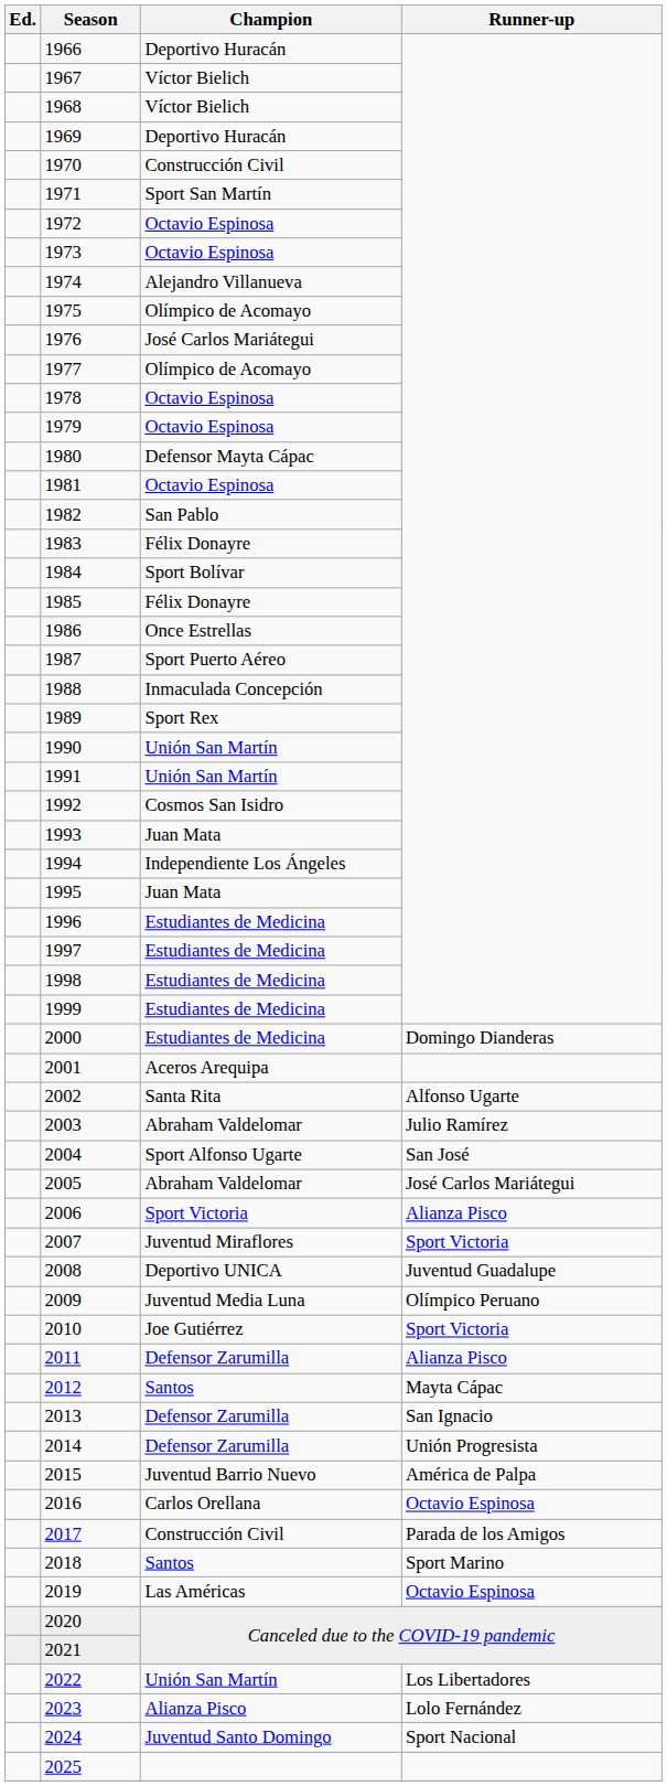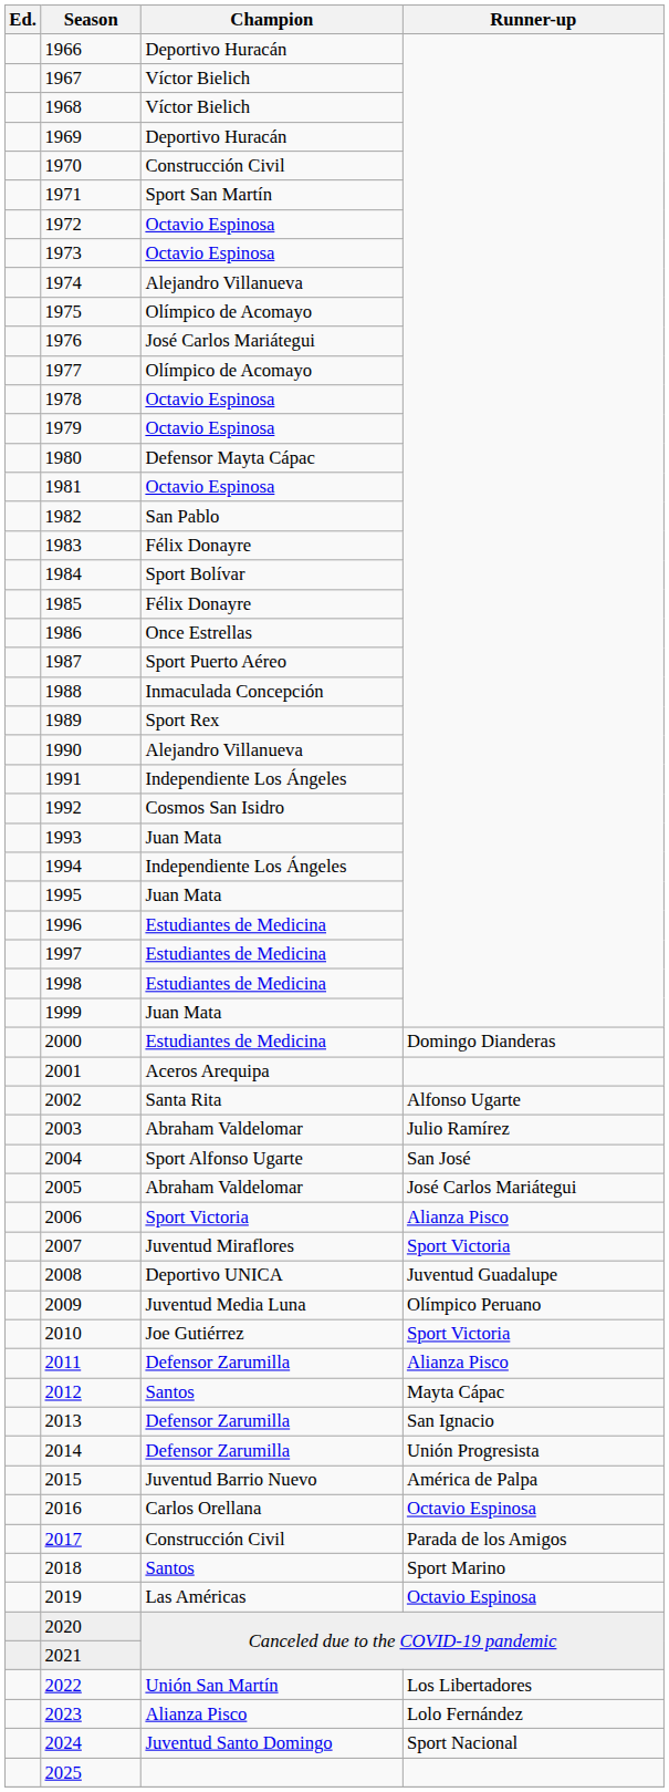 <table class="wikitable sortable">
 <tr>
 <th width=px>Ed.</th>
 <th width=80px>Season</th>
 <th width=220px>Champion</th>
 <th width=220px>Runner-up</th>
 </tr>
 <tr>
 <td></td>
 <td>1966</td>
 <td>Deportivo Huracán</td>
 </tr>
 <tr>
 <td></td>
 <td>1967</td>
 <td>Víctor Bielich</td>
 </tr>
 <tr>
 <td></td>
 <td>1968</td>
 <td>Víctor Bielich</td>
 </tr>
 <tr>
 <td></td>
 <td>1969</td>
 <td>Deportivo Huracán</td>
 </tr>
 <tr>
 <td></td>
 <td>1970</td>
 <td>Construcción Civil</td>
 </tr>
 <tr>
 <td></td>
 <td>1971</td>
 <td>Sport San Martín</td>
 </tr>
 <tr>
 <td></td>
 <td>1972</td>
 <td><a href='#'>Octavio Espinosa</a></td>
 </tr>
 <tr>
 <td></td>
 <td>1973</td>
 <td><a href='#'>Octavio Espinosa</a></td>
 </tr>
 <tr>
 <td></td>
 <td>1974</td>
 <td>Alejandro Villanueva</td>
 </tr>
 <tr>
 <td></td>
 <td>1975</td>
 <td>Olímpico de Acomayo</td>
 </tr>
 <tr>
 <td></td>
 <td>1976</td>
 <td>José Carlos Mariátegui</td>
 </tr>
 <tr>
 <td></td>
 <td>1977</td>
 <td>Olímpico de Acomayo</td>
 </tr>
 <tr>
 <td></td>
 <td>1978</td>
 <td><a href='#'>Octavio Espinosa</a></td>
 </tr>
 <tr>
 <td></td>
 <td>1979</td>
 <td><a href='#'>Octavio Espinosa</a></td>
 </tr>
 <tr>
 <td></td>
 <td>1980</td>
 <td>Defensor Mayta Cápac</td>
 </tr>
 <tr>
 <td></td>
 <td>1981</td>
 <td><a href='#'>Octavio Espinosa</a></td>
 </tr>
 <tr>
 <td></td>
 <td>1982</td>
 <td>San Pablo</td>
 </tr>
 <tr>
 <td></td>
 <td>1983</td>
 <td>Félix Donayre</td>
 </tr>
 <tr>
 <td></td>
 <td>1984</td>
 <td>Sport Bolívar</td>
 </tr>
 <tr>
 <td></td>
 <td>1985</td>
 <td>Félix Donayre</td>
 </tr>
 <tr>
 <td></td>
 <td>1986</td>
 <td>Once Estrellas</td>
 </tr>
 <tr>
 <td></td>
 <td>1987</td>
 <td>Sport Puerto Aéreo</td>
 </tr>
 <tr>
 <td></td>
 <td>1988</td>
 <td>Inmaculada Concepción</td>
 </tr>
 <tr>
 <td></td>
 <td>1989</td>
 <td>Sport Rex</td>
 </tr>
 <tr>
 <td></td>
 <td>1990</td>
-<td><a href='#'>Unión San Martín</a></td>
+<td>Alejandro Villanueva</td>
 </tr>
 <tr>
 <td></td>
 <td>1991</td>
-<td><a href='#'>Unión San Martín</a></td>
+<td>Independiente Los Ángeles</td>
 </tr>
 <tr>
 <td></td>
 <td>1992</td>
 <td>Cosmos San Isidro</td>
 </tr>
 <tr>
 <td></td>
 <td>1993</td>
 <td>Juan Mata</td>
 </tr>
 <tr>
 <td></td>
 <td>1994</td>
 <td>Independiente Los Ángeles</td>
 </tr>
 <tr>
 <td></td>
 <td>1995</td>
 <td>Juan Mata</td>
 </tr>
 <tr>
 <td></td>
 <td>1996</td>
 <td><a href='#'>Estudiantes de Medicina</a></td>
 </tr>
 <tr>
 <td></td>
 <td>1997</td>
 <td><a href='#'>Estudiantes de Medicina</a></td>
 </tr>
 <tr>
 <td></td>
 <td>1998</td>
 <td><a href='#'>Estudiantes de Medicina</a></td>
 </tr>
 <tr>
 <td></td>
 <td>1999</td>
-<td><a href='#'>Estudiantes de Medicina</a></td>
+<td>Juan Mata</td>
 </tr>
 <tr>
 <td></td>
 <td>2000</td>
 <td><a href='#'>Estudiantes de Medicina</a></td>
 <td>Domingo Dianderas</td>
 </tr>
 <tr>
 <td></td>
 <td>2001</td>
 <td>Aceros Arequipa</td>
 </tr>
 <tr>
 <td></td>
 <td>2002</td>
 <td>Santa Rita</td>
 <td>Alfonso Ugarte</td>
 </tr>
 <tr>
 <td></td>
 <td>2003</td>
 <td>Abraham Valdelomar</td>
 <td>Julio Ramírez</td>
 </tr>
 <tr>
 <td></td>
 <td>2004</td>
 <td>Sport Alfonso Ugarte</td>
 <td>San José</td>
 </tr>
 <tr>
 <td></td>
 <td>2005</td>
 <td>Abraham Valdelomar</td>
 <td>José Carlos Mariátegui</td>
 </tr>
 <tr>
 <td></td>
 <td>2006</td>
 <td><a href='#'>Sport Victoria</a></td>
 <td><a href='#'>Alianza Pisco</a></td>
 </tr>
 <tr>
 <td></td>
 <td>2007</td>
 <td>Juventud Miraflores</td>
 <td><a href='#'>Sport Victoria</a></td>
 </tr>
 <tr>
 <td></td>
 <td>2008</td>
 <td>Deportivo UNICA</td>
 <td>Juventud Guadalupe</td>
 </tr>
 <tr>
 <td></td>
 <td>2009</td>
 <td>Juventud Media Luna</td>
 <td>Olímpico Peruano</td>
 </tr>
 <tr>
 <td></td>
 <td>2010</td>
 <td>Joe Gutiérrez</td>
 <td><a href='#'>Sport Victoria</a></td>
 </tr>
 <tr>
 <td></td>
 <td><a href='#'>2011</a></td>
 <td><a href='#'>Defensor Zarumilla</a></td>
 <td><a href='#'>Alianza Pisco</a></td>
 </tr>
 <tr>
 <td></td>
 <td><a href='#'>2012</a></td>
 <td><a href='#'>Santos</a></td>
 <td>Mayta Cápac</td>
 </tr>
 <tr>
 <td></td>
 <td>2013</td>
 <td><a href='#'>Defensor Zarumilla</a></td>
 <td>San Ignacio</td>
 </tr>
 <tr>
 <td></td>
 <td>2014</td>
 <td><a href='#'>Defensor Zarumilla</a></td>
 <td>Unión Progresista</td>
 </tr>
 <tr>
 <td></td>
 <td>2015</td>
 <td>Juventud Barrio Nuevo</td>
 <td>América de Palpa</td>
 </tr>
 <tr>
 <td></td>
 <td>2016</td>
 <td>Carlos Orellana</td>
 <td><a href='#'>Octavio Espinosa</a></td>
 </tr>
 <tr>
 <td></td>
 <td><a href='#'>2017</a></td>
 <td>Construcción Civil</td>
 <td>Parada de los Amigos</td>
 </tr>
 <tr>
 <td></td>
 <td>2018</td>
 <td><a href='#'>Santos</a></td>
 <td>Sport Marino</td>
 </tr>
 <tr>
 <td></td>
 <td>2019</td>
 <td>Las Américas</td>
 <td><a href='#'>Octavio Espinosa</a></td>
 </tr>
 <tr bgcolor=#efefef>
 <td></td>
 <td>2020</td>
 <td rowspan=2 colspan="2" align=center><em>Canceled due to the <a href='#'>COVID-19 pandemic</a></em></td>
 </tr>
 <tr bgcolor=#efefef>
 <td></td>
 <td>2021</td>
 </tr>
 <tr>
 <td></td>
 <td><a href='#'>2022</a></td>
 <td><a href='#'>Unión San Martín</a></td>
 <td>Los Libertadores</td>
 </tr>
 <tr>
 <td></td>
 <td><a href='#'>2023</a></td>
 <td><a href='#'>Alianza Pisco</a></td>
 <td>Lolo Fernández</td>
 </tr>
 <tr>
 <td></td>
 <td><a href='#'>2024</a></td>
 <td><a href='#'>Juventud Santo Domingo</a></td>
 <td>Sport Nacional</td>
 </tr>
 <tr>
 <td></td>
 <td><a href='#'>2025</a></td>
 <td></td>
 <td></td>
 </tr>
 <tr>
 </tr>
 </table>
